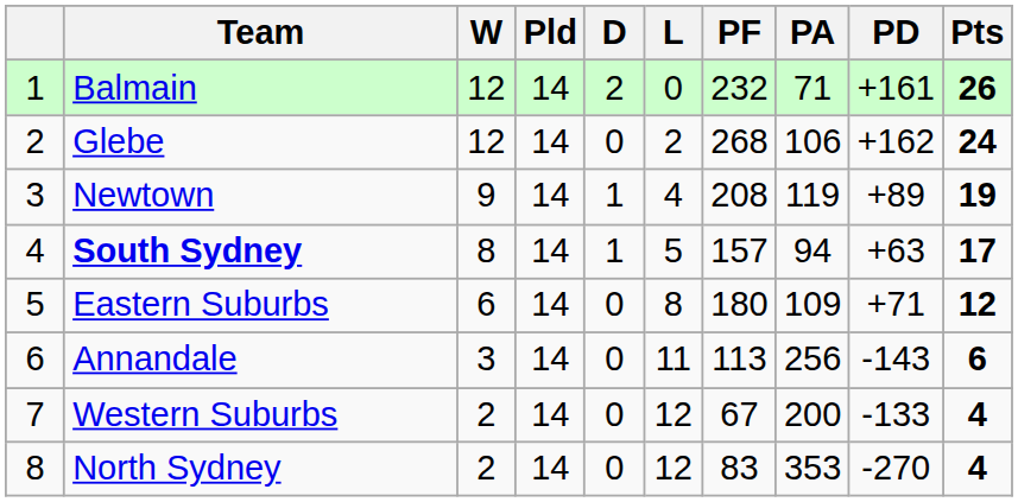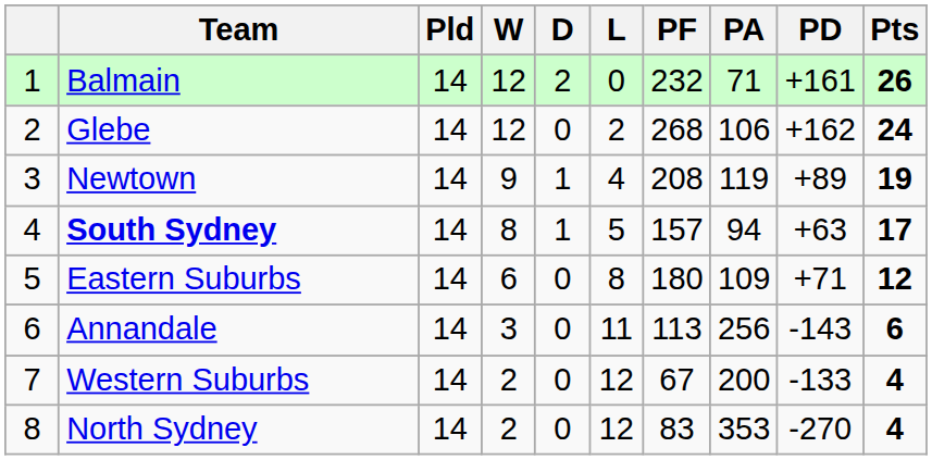 <table class="wikitable" style="text-align:center;">
 <tr>
 <th width="20"></th>
 <th width="175">Team</th>
+<th width="20">Pld</th>
 <th width="20">W</th>
-<th width="20">Pld</th>
 <th width="20">D</th>
 <th width="20">L</th>
 <th width="20">PF</th>
 <th width="20">PA</th>
 <th width="20">PD</th>
 <th width="20">Pts</th>
 </tr>
 <tr style="background: #ccffcc;">
 <td>1</td>
 <td style="text-align:left;"> <a href='#'>Balmain</a></td>
+<td>14</td>
 <td>12</td>
-<td>14</td>
 <td>2</td>
 <td>0</td>
 <td>232</td>
 <td>71</td>
 <td>+161</td>
 <td><strong>26</strong></td>
 </tr>
 <tr>
 <td>2</td>
 <td style="text-align:left;"> <a href='#'>Glebe</a></td>
+<td>14</td>
 <td>12</td>
-<td>14</td>
 <td>0</td>
 <td>2</td>
 <td>268</td>
 <td>106</td>
 <td>+162</td>
 <td><strong>24</strong></td>
 </tr>
 <tr>
 <td>3</td>
 <td style="text-align:left;"> <a href='#'>Newtown</a></td>
+<td>14</td>
 <td>9</td>
-<td>14</td>
 <td>1</td>
 <td>4</td>
 <td>208</td>
 <td>119</td>
 <td>+89</td>
 <td><strong>19</strong></td>
 </tr>
 <tr>
 <td>4</td>
 <td style="text-align:left;"><strong> <a href='#'>South Sydney</a></strong></td>
+<td>14</td>
 <td>8</td>
-<td>14</td>
 <td>1</td>
 <td>5</td>
 <td>157</td>
 <td>94</td>
 <td>+63</td>
 <td><strong>17</strong></td>
 </tr>
 <tr>
 <td>5</td>
 <td style="text-align:left;"> <a href='#'>Eastern Suburbs</a></td>
+<td>14</td>
 <td>6</td>
-<td>14</td>
 <td>0</td>
 <td>8</td>
 <td>180</td>
 <td>109</td>
 <td>+71</td>
 <td><strong>12</strong></td>
 </tr>
 <tr>
 <td>6</td>
 <td style="text-align:left;"> <a href='#'>Annandale</a></td>
+<td>14</td>
 <td>3</td>
-<td>14</td>
 <td>0</td>
 <td>11</td>
 <td>113</td>
 <td>256</td>
 <td>-143</td>
 <td><strong>6</strong></td>
 </tr>
 <tr>
 <td>7</td>
 <td style="text-align:left;"> <a href='#'>Western Suburbs</a></td>
+<td>14</td>
 <td>2</td>
-<td>14</td>
 <td>0</td>
 <td>12</td>
 <td>67</td>
 <td>200</td>
 <td>-133</td>
 <td><strong>4</strong></td>
 </tr>
 <tr>
 <td>8</td>
 <td style="text-align:left;"> <a href='#'>North Sydney</a></td>
+<td>14</td>
 <td>2</td>
-<td>14</td>
 <td>0</td>
 <td>12</td>
 <td>83</td>
 <td>353</td>
 <td>-270</td>
 <td><strong>4</strong></td>
 </tr>
 </table>
